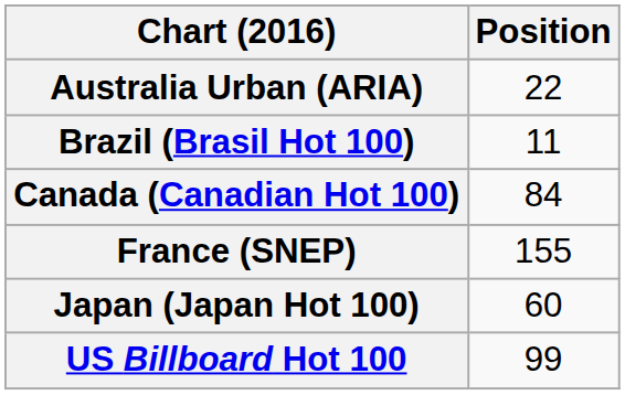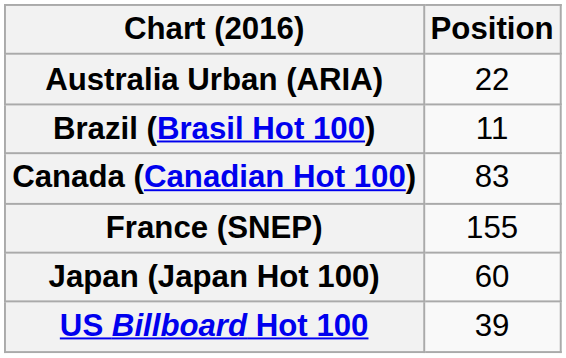 <table class="wikitable plainrowheaders sortable" style="text-align:center;">
 <tr>
 <th>Chart (2016)</th>
 <th>Position</th>
 </tr>
 <tr>
 <th scope="row">Australia Urban (ARIA)</th>
 <td>22</td>
 </tr>
 <tr>
 <th scope="row">Brazil (<a href='#'>Brasil Hot 100</a>)</th>
 <td>11</td>
 </tr>
 <tr>
 <th scope="row">Canada (<a href='#'>Canadian Hot 100</a>)</th>
-<td>84</td>
+<td>83</td>
 </tr>
 <tr>
 <th scope="row">France (SNEP)</th>
 <td>155</td>
 </tr>
 <tr>
 <th scope="row">Japan (Japan Hot 100)</th>
 <td>60</td>
 </tr>
 <tr>
 <th scope="row"><a href='#'>US <em>Billboard</em> Hot 100</a></th>
-<td>99</td>
+<td>39</td>
 </tr>
 </table>
